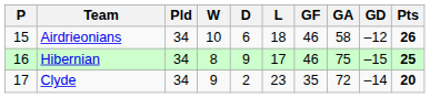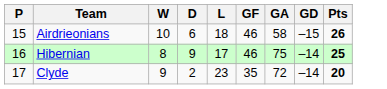 <table class="wikitable" style="text-align: center;">
 <tr>
 <th width=30>P</th>
 <th width=140>Team</th>
-<th width=30>Pld</th>
 <th width=30>W</th>
 <th width=30>D</th>
 <th width=30>L</th>
 <th width=30>GF</th>
 <th width=30>GA</th>
 <th width=30>GD</th>
 <th width=30>Pts</th>
 </tr>
 <tr>
 <td>15</td>
 <td align=left><a href='#'>Airdrieonians</a></td>
-<td>34</td>
 <td>10</td>
 <td>6</td>
 <td>18</td>
 <td>46</td>
 <td>58</td>
-<td>–12</td>
+<td>–15</td>
 <td><strong>26</strong></td>
 </tr>
 <tr style="background:#ccffcc;">
 <td>16</td>
 <td align=left><a href='#'>Hibernian</a></td>
-<td>34</td>
 <td>8</td>
 <td>9</td>
 <td>17</td>
 <td>46</td>
 <td>75</td>
-<td>–15</td>
+<td>–14</td>
 <td><strong>25</strong></td>
 </tr>
 <tr>
 <td>17</td>
 <td align=left><a href='#'>Clyde</a></td>
-<td>34</td>
 <td>9</td>
 <td>2</td>
 <td>23</td>
 <td>35</td>
 <td>72</td>
 <td>–14</td>
 <td><strong>20</strong></td>
 </tr>
 </table>
